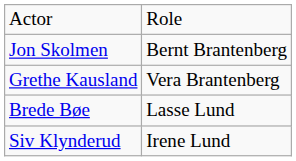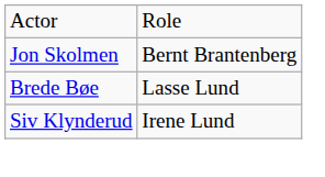 <table class="wikitable">
 <tr>
 <td>Actor</td>
 <td>Role</td>
 </tr>
 <tr>
 <td><a href='#'>Jon Skolmen</a></td>
 <td>Bernt Brantenberg</td>
 </tr>
 <tr>
-<td><a href='#'>Grethe Kausland</a></td>
-<td>Vera Brantenberg</td>
-</tr>
-<tr>
 <td><a href='#'>Brede Bøe</a></td>
 <td>Lasse Lund</td>
 </tr>
 <tr>
 <td><a href='#'>Siv Klynderud</a></td>
 <td>Irene Lund</td>
 </tr>
 </table>
